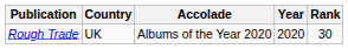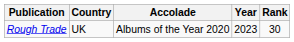 <table class="wikitable">
 <tr>
 <th>Publication</th>
 <th>Country</th>
 <th>Accolade</th>
 <th>Year</th>
 <th>Rank</th>
 </tr>
 <tr>
 <td><em><a href='#'>Rough Trade</a></em></td>
 <td>UK</td>
 <td>Albums of the Year 2020</td>
-<td>2020</td>
+<td>2023</td>
 <td style="text-align:center;">30</td>
 </tr>
 </table>
